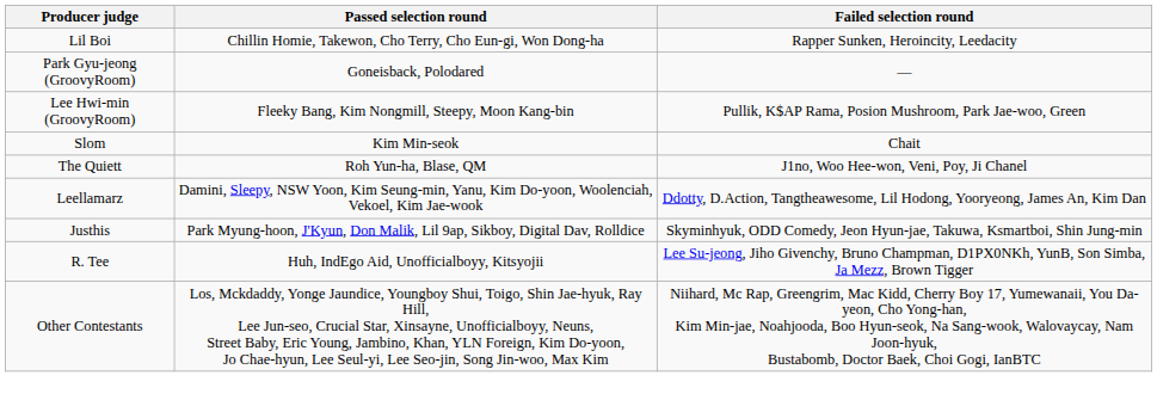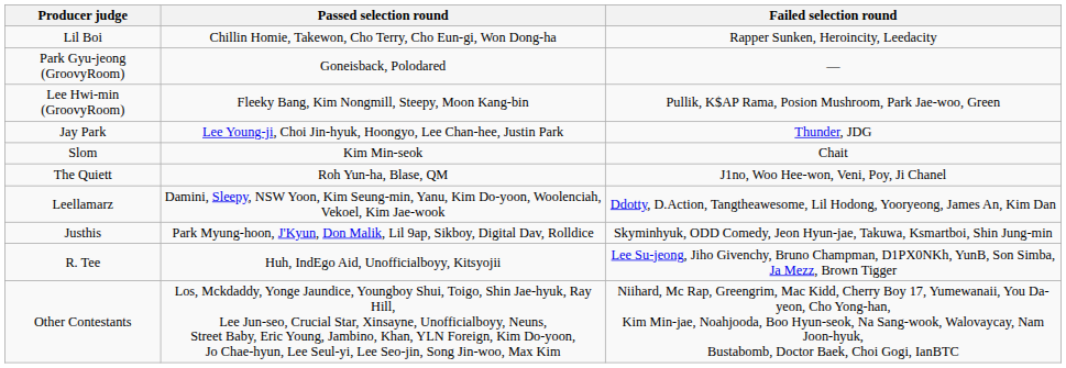 <table class="wikitable" style="text-align:center">
 <tr>
 <th>Producer judge</th>
 <th>Passed selection round</th>
 <th>Failed selection round</th>
 </tr>
 <tr>
 <td>Lil Boi</td>
 <td>Chillin Homie, Takewon, Cho Terry, Cho Eun-gi, Won Dong-ha</td>
 <td>Rapper Sunken, Heroincity, Leedacity</td>
 </tr>
 <tr>
 <td>Park Gyu-jeong (GroovyRoom)</td>
 <td>Goneisback, Polodared</td>
 <td>—</td>
 </tr>
 <tr>
 <td>Lee Hwi-min (GroovyRoom)</td>
 <td>Fleeky Bang, Kim Nongmill, Steepy, Moon Kang-bin</td>
 <td>Pullik, K$AP Rama, Posion Mushroom, Park Jae-woo, Green</td>
+</tr>
+<tr>
+<td>Jay Park</td>
+<td><a href='#'>Lee Young-ji</a>, Choi Jin-hyuk, Hoongyo, Lee Chan-hee, Justin Park</td>
+<td><a href='#'>Thunder</a>, JDG</td>
 </tr>
 <tr>
 <td>Slom</td>
 <td>Kim Min-seok</td>
 <td>Chait</td>
 </tr>
 <tr>
 <td>The Quiett</td>
 <td>Roh Yun-ha, Blase, QM</td>
 <td>J1no, Woo Hee-won, Veni, Poy, Ji Chanel</td>
 </tr>
 <tr>
 <td>Leellamarz</td>
 <td>Damini, <a href='#'>Sleepy</a>, NSW Yoon, Kim Seung-min, Yanu, Kim Do-yoon, Woolenciah, Vekoel, Kim Jae-wook</td>
 <td><a href='#'>Ddotty</a>, D.Action, Tangtheawesome, Lil Hodong, Yooryeong, James An, Kim Dan</td>
 </tr>
 <tr>
 <td>Justhis</td>
 <td>Park Myung-hoon, <a href='#'>J'Kyun</a>, <a href='#'>Don Malik</a>, Lil 9ap, Sikboy, Digital Dav, Rolldice</td>
 <td>Skyminhyuk, ODD Comedy, Jeon Hyun-jae, Takuwa, Ksmartboi, Shin Jung-min</td>
 </tr>
 <tr>
 <td>R. Tee</td>
 <td>Huh, IndEgo Aid, Unofficialboyy, Kitsyojii</td>
 <td><a href='#'>Lee Su-jeong</a>, Jiho Givenchy, Bruno Champman, D1PX0NKh, YunB, Son Simba, <a href='#'>Ja Mezz</a>, Brown Tigger</td>
 </tr>
 <tr>
 <td>Other Contestants</td>
 <td>Los, Mckdaddy, Yonge Jaundice, Youngboy Shui, Toigo, Shin Jae-hyuk, Ray Hill,<br> Lee Jun-seo, Crucial Star, Xinsayne, Unofficialboyy, Neuns,<br> Street Baby, Eric Young, Jambino, Khan, YLN Foreign, Kim Do-yoon,<br> Jo Chae-hyun, Lee Seul-yi, Lee Seo-jin, Song Jin-woo, Max Kim</td>
 <td>Niihard, Mc Rap, Greengrim, Mac Kidd, Cherry Boy 17, Yumewanaii, You Da-yeon, Cho Yong-han,<br> Kim Min-jae, Noahjooda, Boo Hyun-seok, Na Sang-wook, Walovaycay, Nam Joon-hyuk,<br> Bustabomb, Doctor Baek, Choi Gogi, IanBTC</td>
 </tr>
 </table>
